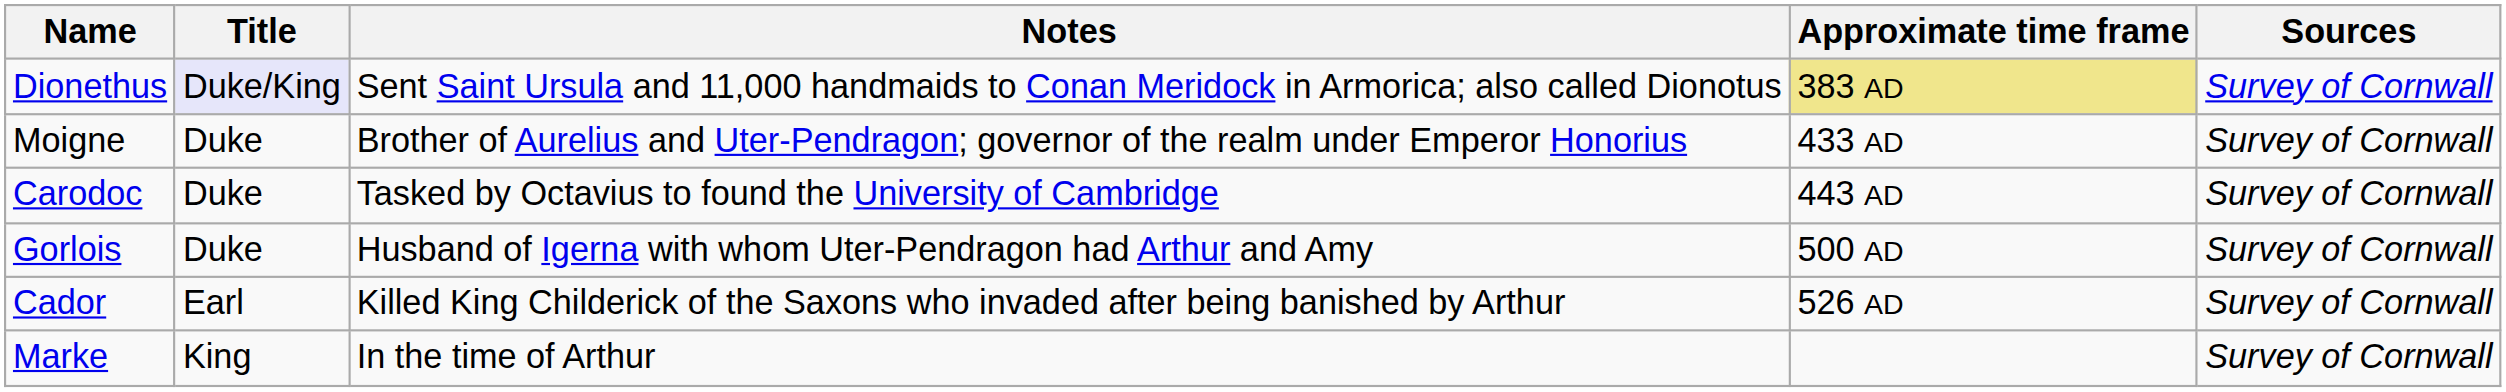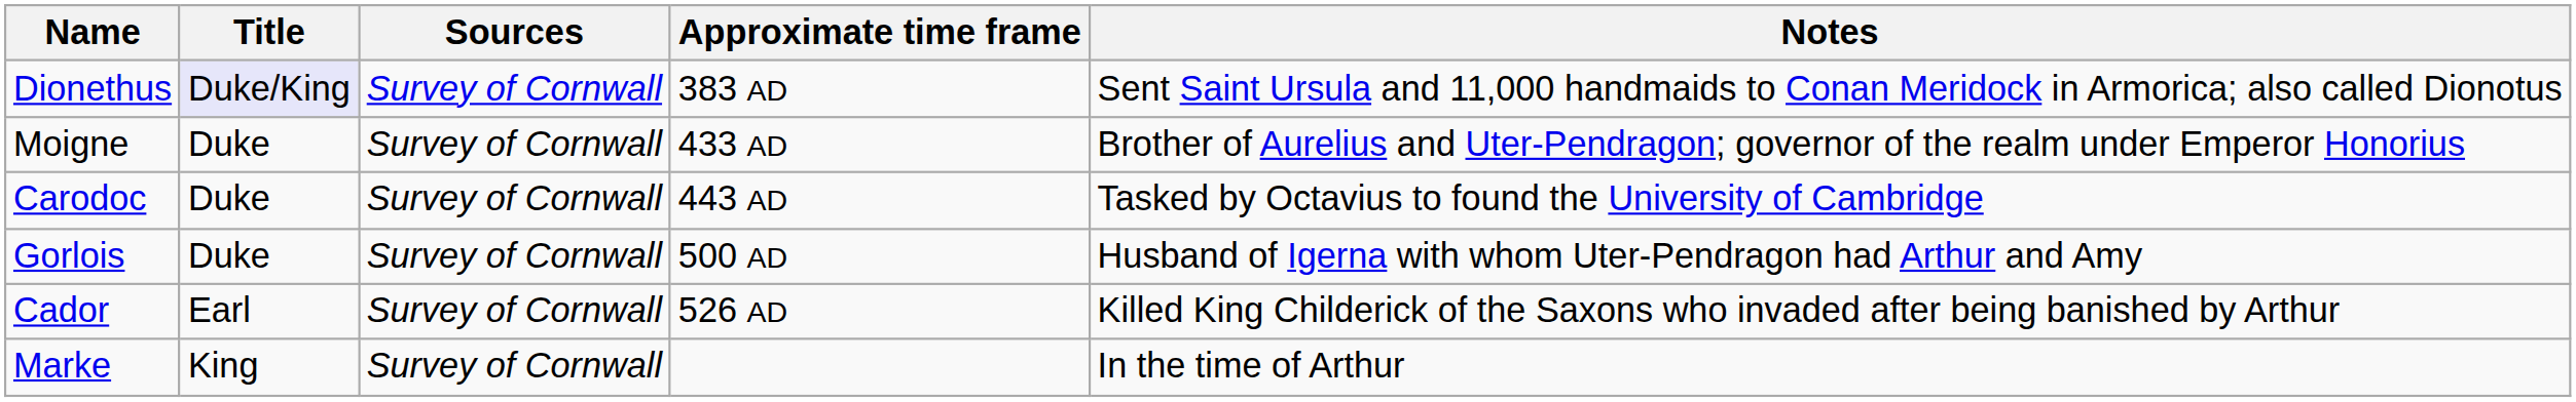 <table class="wikitable">
 <tr>
 <th>Name</th>
 <th>Title</th>
+<th>Sources</th>
+<th>Approximate time frame</th>
 <th>Notes</th>
-<th>Approximate time frame</th>
-<th>Sources</th>
 </tr>
 <tr>
 <td><a href='#'>Dionethus</a></td>
 <td style="background: lavender;">Duke/King</td>
+<td><em><a href='#'>Survey of Cornwall</a></em></td>
+<td>383 <small>AD</small></td>
 <td>Sent <a href='#'>Saint Ursula</a> and 11,000 handmaids to <a href='#'>Conan Meridock</a> in Armorica; also called Dionotus</td>
-<td style="background: khaki;">383 <small>AD</small></td>
-<td><em><a href='#'>Survey of Cornwall</a></em></td>
 </tr>
 <tr>
 <td>Moigne</td>
 <td>Duke</td>
+<td><em>Survey of Cornwall</em></td>
+<td>433 <small>AD</small></td>
 <td>Brother of <a href='#'>Aurelius</a> and <a href='#'>Uter-Pendragon</a>; governor of the realm under Emperor <a href='#'>Honorius</a></td>
-<td>433 <small>AD</small></td>
-<td><em>Survey of Cornwall</em></td>
 </tr>
 <tr>
 <td><a href='#'>Carodoc</a></td>
 <td>Duke</td>
+<td><em>Survey of Cornwall</em></td>
+<td>443 <small>AD</small></td>
 <td>Tasked by Octavius to found the <a href='#'>University of Cambridge</a></td>
-<td>443 <small>AD</small></td>
-<td><em>Survey of Cornwall</em></td>
 </tr>
 <tr>
 <td><a href='#'>Gorlois</a></td>
 <td>Duke</td>
+<td><em>Survey of Cornwall</em></td>
+<td>500 <small>AD</small></td>
 <td>Husband of <a href='#'>Igerna</a> with whom Uter-Pendragon had <a href='#'>Arthur</a> and Amy</td>
-<td>500 <small>AD</small></td>
-<td><em>Survey of Cornwall</em></td>
 </tr>
 <tr>
 <td><a href='#'>Cador</a></td>
 <td>Earl</td>
+<td><em>Survey of Cornwall</em></td>
+<td>526 <small>AD</small></td>
 <td>Killed King Childerick of the Saxons who invaded after being banished by Arthur</td>
-<td>526 <small>AD</small></td>
-<td><em>Survey of Cornwall</em></td>
 </tr>
 <tr>
 <td><a href='#'>Marke</a></td>
 <td>King</td>
+<td><em>Survey of Cornwall</em></td>
+<td></td>
 <td>In the time of Arthur</td>
-<td></td>
-<td><em>Survey of Cornwall</em></td>
 </tr>
 </table>
